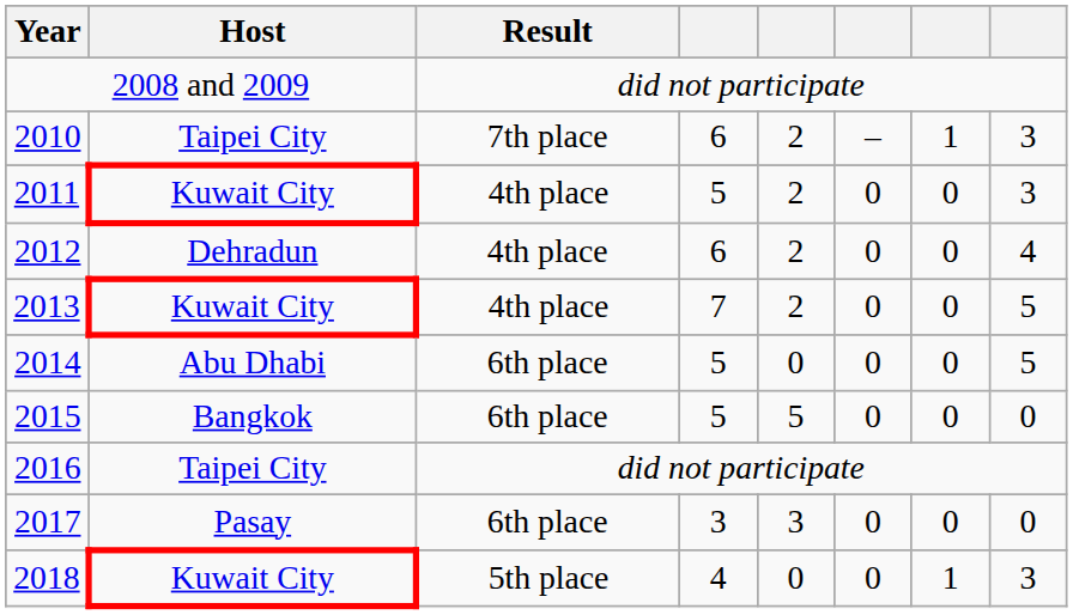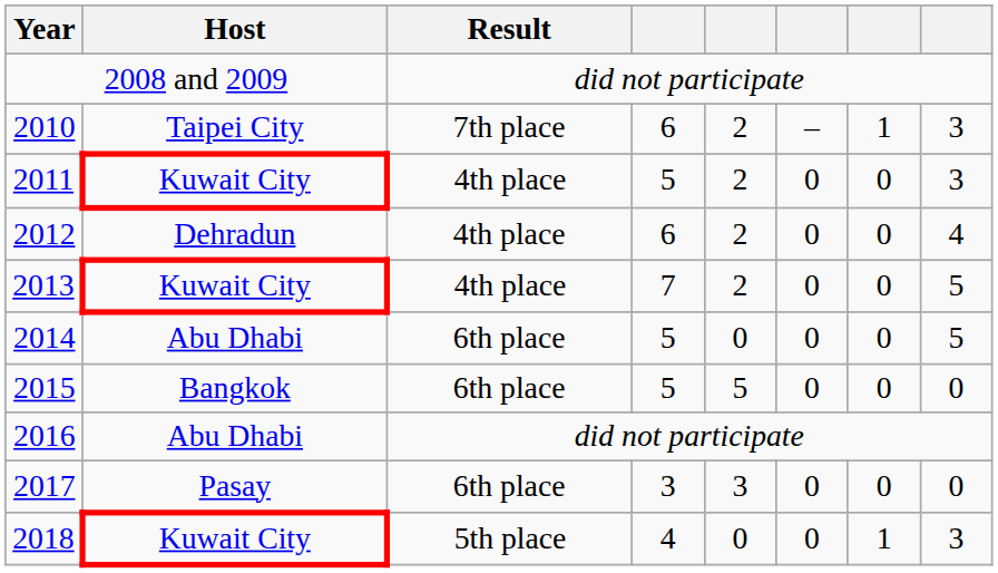 <table class="wikitable" style="text-align:center">
 <tr>
 <th width=30>Year</th>
 <th width=150>Host</th>
 <th width=120>Result</th>
 <th width=30></th>
 <th width=30></th>
 <th width=30></th>
 <th width=30></th>
 <th width=30></th>
 </tr>
 <tr>
 <td colspan=2><a href='#'>2008</a> and <a href='#'>2009</a></td>
 <td colspan=6><em>did not participate</em></td>
 </tr>
 <tr>
 <td><a href='#'>2010</a></td>
 <td> <a href='#'>Taipei City</a></td>
 <td>7th place</td>
 <td>6</td>
 <td>2</td>
 <td>–</td>
 <td>1</td>
 <td>3</td>
 </tr>
 <tr>
 <td><a href='#'>2011</a></td>
 <td style="border: 3px solid red;"> <a href='#'>Kuwait City</a></td>
 <td>4th place</td>
 <td>5</td>
 <td>2</td>
 <td>0</td>
 <td>0</td>
 <td>3</td>
 </tr>
 <tr>
 <td><a href='#'>2012</a></td>
 <td> <a href='#'>Dehradun</a></td>
 <td>4th place</td>
 <td>6</td>
 <td>2</td>
 <td>0</td>
 <td>0</td>
 <td>4</td>
 </tr>
 <tr>
 <td><a href='#'>2013</a></td>
 <td style="border: 3px solid red;"> <a href='#'>Kuwait City</a></td>
 <td>4th place</td>
 <td>7</td>
 <td>2</td>
 <td>0</td>
 <td>0</td>
 <td>5</td>
 </tr>
 <tr>
 <td><a href='#'>2014</a></td>
 <td> <a href='#'>Abu Dhabi</a></td>
 <td>6th place</td>
 <td>5</td>
 <td>0</td>
 <td>0</td>
 <td>0</td>
 <td>5</td>
 </tr>
 <tr>
 <td><a href='#'>2015</a></td>
 <td> <a href='#'>Bangkok</a></td>
 <td>6th place<br></td>
 <td>5</td>
 <td>5</td>
 <td>0</td>
 <td>0</td>
 <td>0</td>
 </tr>
 <tr>
 <td><a href='#'>2016</a></td>
-<td> <a href='#'>Taipei City</a></td>
+<td> <a href='#'>Abu Dhabi</a></td>
 <td colspan=6><em>did not participate</em></td>
 </tr>
 <tr>
 <td><a href='#'>2017</a></td>
 <td> <a href='#'>Pasay</a></td>
 <td>6th place<br></td>
 <td>3</td>
 <td>3</td>
 <td>0</td>
 <td>0</td>
 <td>0</td>
 </tr>
 <tr>
 <td><a href='#'>2018</a></td>
 <td style="border: 3px solid red;"> <a href='#'>Kuwait City</a></td>
 <td>5th place</td>
 <td>4</td>
 <td>0</td>
 <td>0</td>
 <td>1</td>
 <td>3</td>
 </tr>
 </table>
